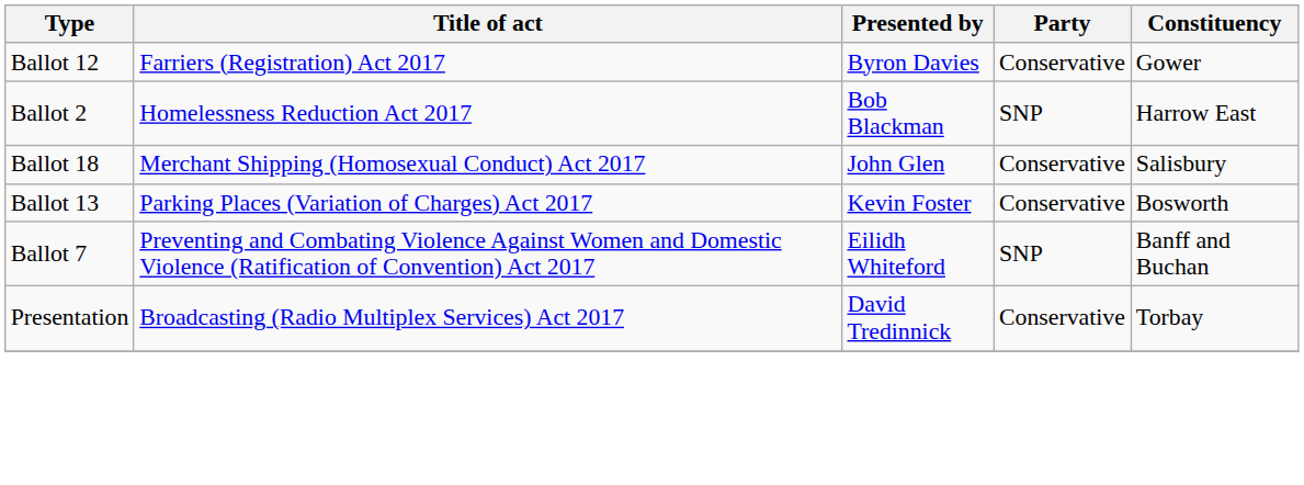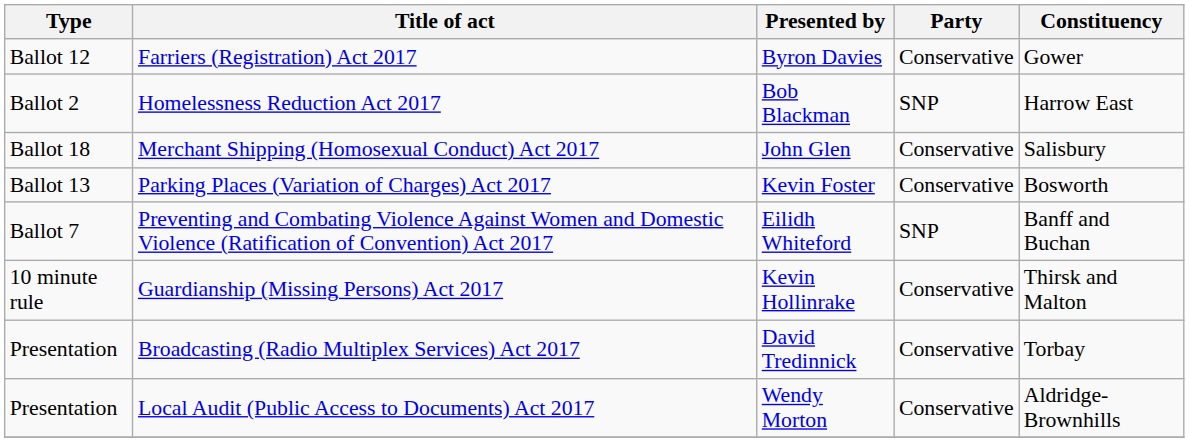 <table class="wikitable">
 <tr>
 <th>Type</th>
 <th>Title of act</th>
 <th>Presented by</th>
 <th>Party</th>
 <th>Constituency</th>
 </tr>
 <tr |->
 <td>Ballot 12</td>
 <td><a href='#'>Farriers (Registration) Act 2017</a></td>
 <td><a href='#'>Byron Davies</a></td>
 <td>Conservative</td>
 <td>Gower</td>
 </tr>
 <tr>
 <td>Ballot 2</td>
 <td><a href='#'>Homelessness Reduction Act 2017</a></td>
 <td><a href='#'>Bob Blackman</a></td>
 <td>SNP</td>
 <td>Harrow East</td>
 </tr>
 <tr>
 <td>Ballot 18</td>
 <td><a href='#'>Merchant Shipping (Homosexual Conduct) Act 2017</a></td>
 <td><a href='#'>John Glen</a></td>
 <td>Conservative</td>
 <td>Salisbury</td>
 </tr>
 <tr>
 <td>Ballot 13</td>
 <td><a href='#'>Parking Places (Variation of Charges) Act 2017</a></td>
 <td><a href='#'>Kevin Foster</a></td>
 <td>Conservative</td>
 <td>Bosworth</td>
 </tr>
 <tr>
 <td>Ballot 7</td>
 <td><a href='#'>Preventing and Combating Violence Against Women and Domestic Violence (Ratification of Convention) Act 2017</a></td>
 <td><a href='#'>Eilidh Whiteford</a></td>
 <td>SNP</td>
 <td>Banff and Buchan</td>
 </tr>
 <tr>
+<td>10 minute rule</td>
+<td><a href='#'>Guardianship (Missing Persons) Act 2017</a></td>
+<td><a href='#'>Kevin Hollinrake</a></td>
+<td>Conservative</td>
+<td>Thirsk and Malton</td>
+</tr>
+<tr>
 <td>Presentation</td>
 <td><a href='#'>Broadcasting (Radio Multiplex Services) Act 2017</a></td>
 <td><a href='#'>David Tredinnick</a></td>
 <td>Conservative</td>
 <td>Torbay</td>
 </tr>
 <tr>
+<td>Presentation</td>
+<td><a href='#'>Local Audit (Public Access to Documents) Act 2017</a></td>
+<td><a href='#'>Wendy Morton</a></td>
+<td>Conservative</td>
+<td>Aldridge-Brownhills</td>
+</tr>
+<tr>
 </tr>
 </table>
